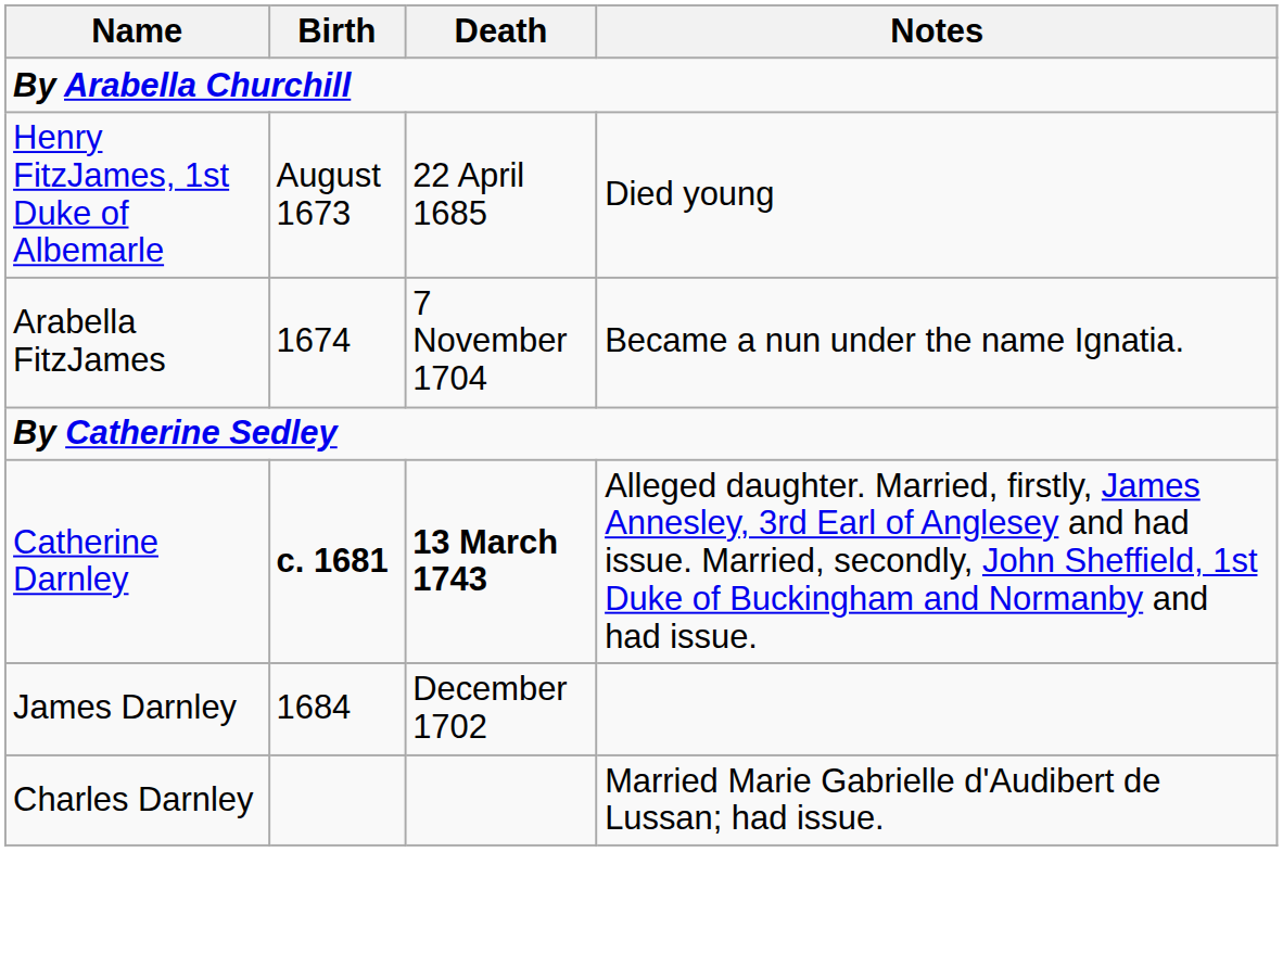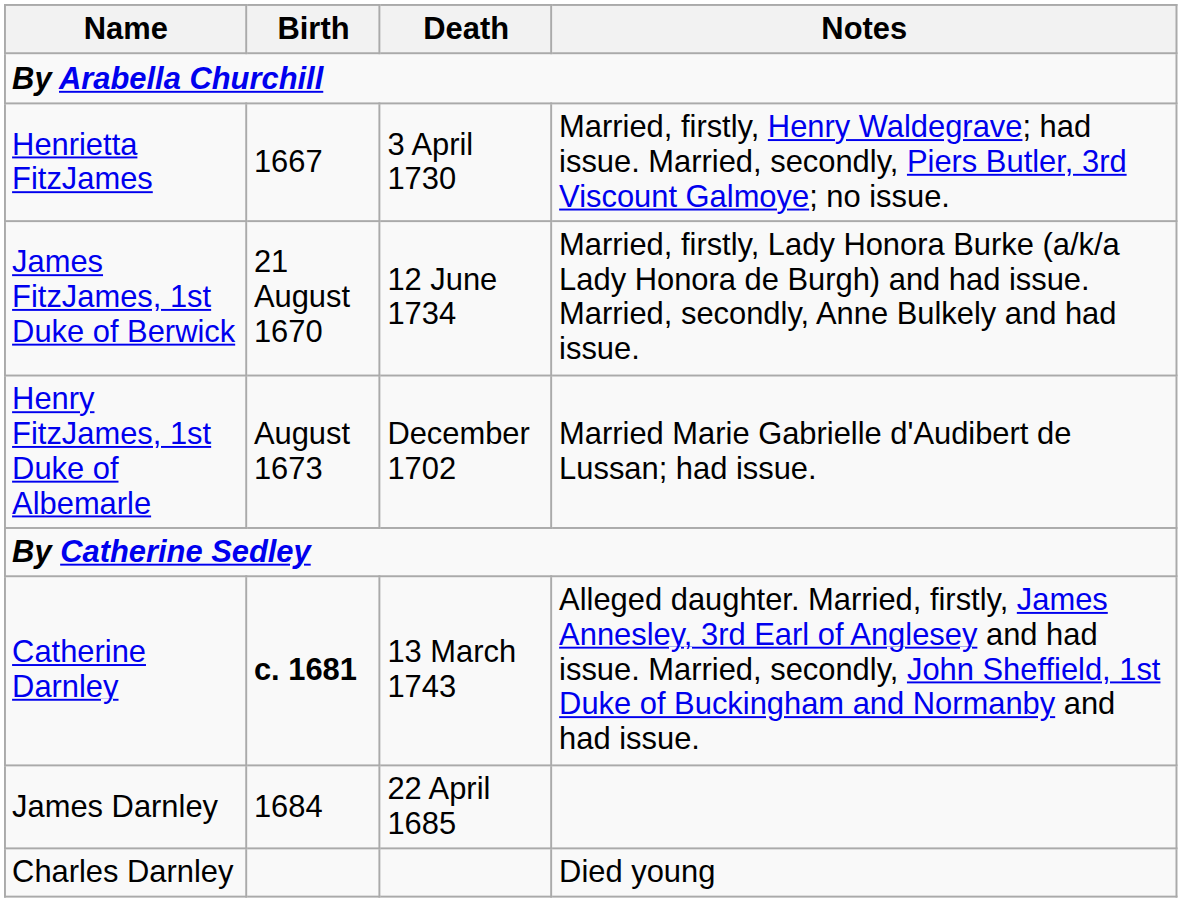 <table class="wikitable">
 <tr>
 <th>Name</th>
 <th>Birth</th>
 <th>Death</th>
 <th>Notes</th>
 </tr>
 <tr>
 <td colspan=4><strong><em>By <a href='#'>Arabella Churchill</a> </em></strong></td>
 </tr>
 <tr>
+<td><a href='#'>Henrietta FitzJames</a></td>
+<td>1667</td>
+<td>3 April 1730</td>
+<td>Married, firstly, <a href='#'>Henry Waldegrave</a>; had issue. Married, secondly, <a href='#'>Piers Butler, 3rd Viscount Galmoye</a>; no issue.</td>
+</tr>
+<tr>
+<td><a href='#'>James FitzJames, 1st Duke of Berwick</a></td>
+<td>21 August 1670</td>
+<td>12 June 1734</td>
+<td>Married, firstly, Lady Honora Burke (a/k/a Lady Honora de Burgh) and had issue. Married, secondly, Anne Bulkely and had issue.</td>
+</tr>
+<tr>
 <td><a href='#'>Henry FitzJames, 1st Duke of Albemarle</a></td>
 <td>August 1673</td>
-<td>22 April 1685</td>
-<td>Died young</td>
-</tr>
-<tr>
-<td>Arabella FitzJames</td>
-<td>1674</td>
-<td>7 November 1704</td>
-<td>Became a nun under the name Ignatia.</td>
+<td>December 1702</td>
+<td>Married Marie Gabrielle d'Audibert de Lussan; had issue.</td>
 </tr>
 <tr>
 <td colspan=4><strong><em>By <a href='#'>Catherine Sedley</a></em></strong></td>
 </tr>
 <tr>
 <td><a href='#'>Catherine Darnley</a></td>
 <td><strong>c. 1681</strong></td>
-<td><strong>13 March 1743</strong></td>
+<td>13 March 1743</td>
 <td>Alleged daughter. Married, firstly, <a href='#'>James Annesley, 3rd Earl of Anglesey</a> and had issue. Married, secondly, <a href='#'>John Sheffield, 1st Duke of Buckingham and Normanby</a> and had issue.</td>
 </tr>
 <tr>
 <td>James Darnley</td>
 <td>1684</td>
-<td>December 1702</td>
+<td>22 April 1685</td>
 <td></td>
 </tr>
 <tr>
 <td>Charles Darnley</td>
 <td></td>
 <td></td>
-<td>Married Marie Gabrielle d'Audibert de Lussan; had issue.</td>
+<td>Died young</td>
 </tr>
 </table>
